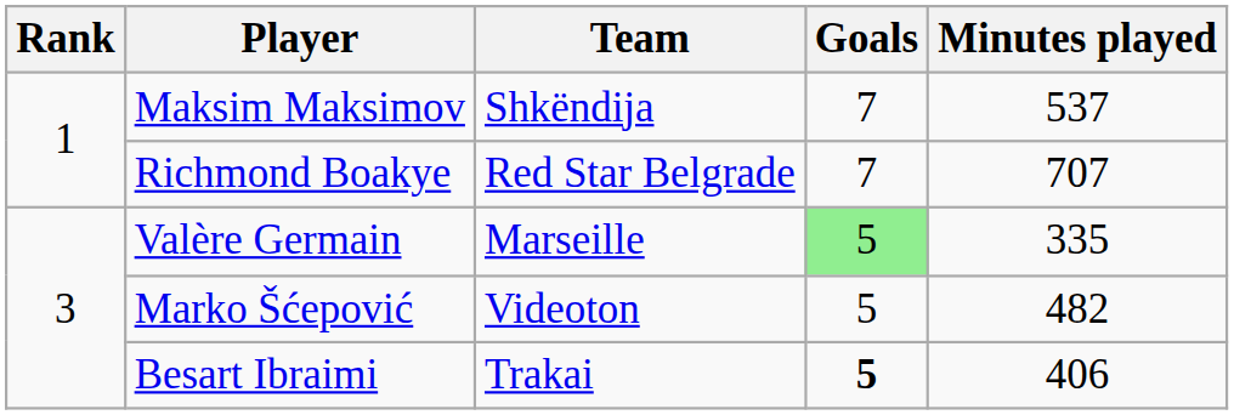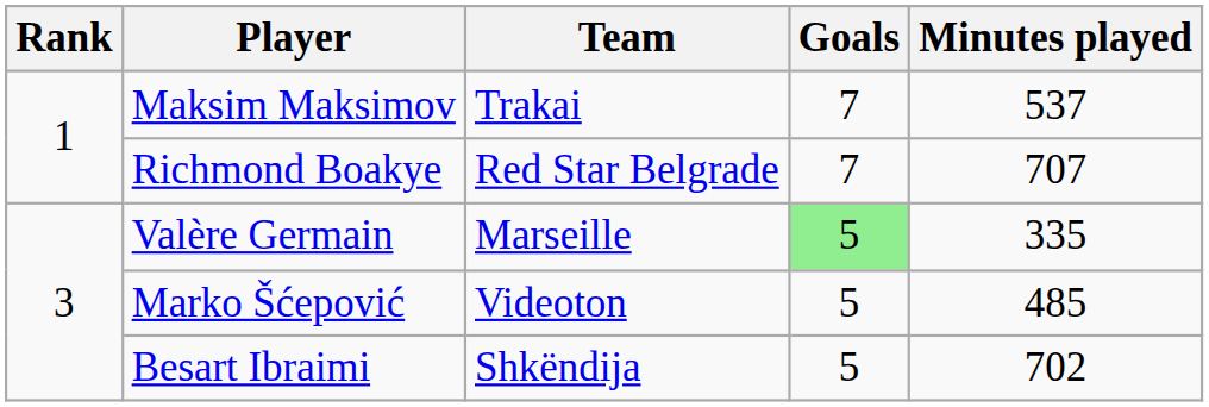 <table class="wikitable" style="text-align:center">
 <tr>
 <th>Rank</th>
 <th>Player</th>
 <th>Team</th>
 <th>Goals</th>
 <th>Minutes played</th>
 </tr>
 <tr>
 <td rowspan="2">1</td>
 <td align=left> <a href='#'>Maksim Maksimov</a></td>
-<td align=left> <a href='#'>Shkëndija</a></td>
+<td align=left> <a href='#'>Trakai</a></td>
 <td>7</td>
 <td>537</td>
 </tr>
 <tr>
 <td align=left> <a href='#'>Richmond Boakye</a></td>
 <td align=left> <a href='#'>Red Star Belgrade</a></td>
 <td>7</td>
 <td>707</td>
 </tr>
 <tr>
 <td rowspan="3">3</td>
 <td align=left> <a href='#'>Valère Germain</a></td>
 <td align=left> <a href='#'>Marseille</a></td>
 <td style="background: lightgreen;">5</td>
 <td>335</td>
 </tr>
 <tr>
 <td align=left> <a href='#'>Marko Šćepović</a></td>
 <td align=left> <a href='#'>Videoton</a></td>
 <td>5</td>
-<td>482</td>
+<td>485</td>
 </tr>
 <tr>
 <td align=left> <a href='#'>Besart Ibraimi</a></td>
-<td align=left> <a href='#'>Trakai</a></td>
-<td><strong>5</strong></td>
-<td>406</td>
+<td align=left> <a href='#'>Shkëndija</a></td>
+<td>5</td>
+<td>702</td>
 </tr>
 </table>
